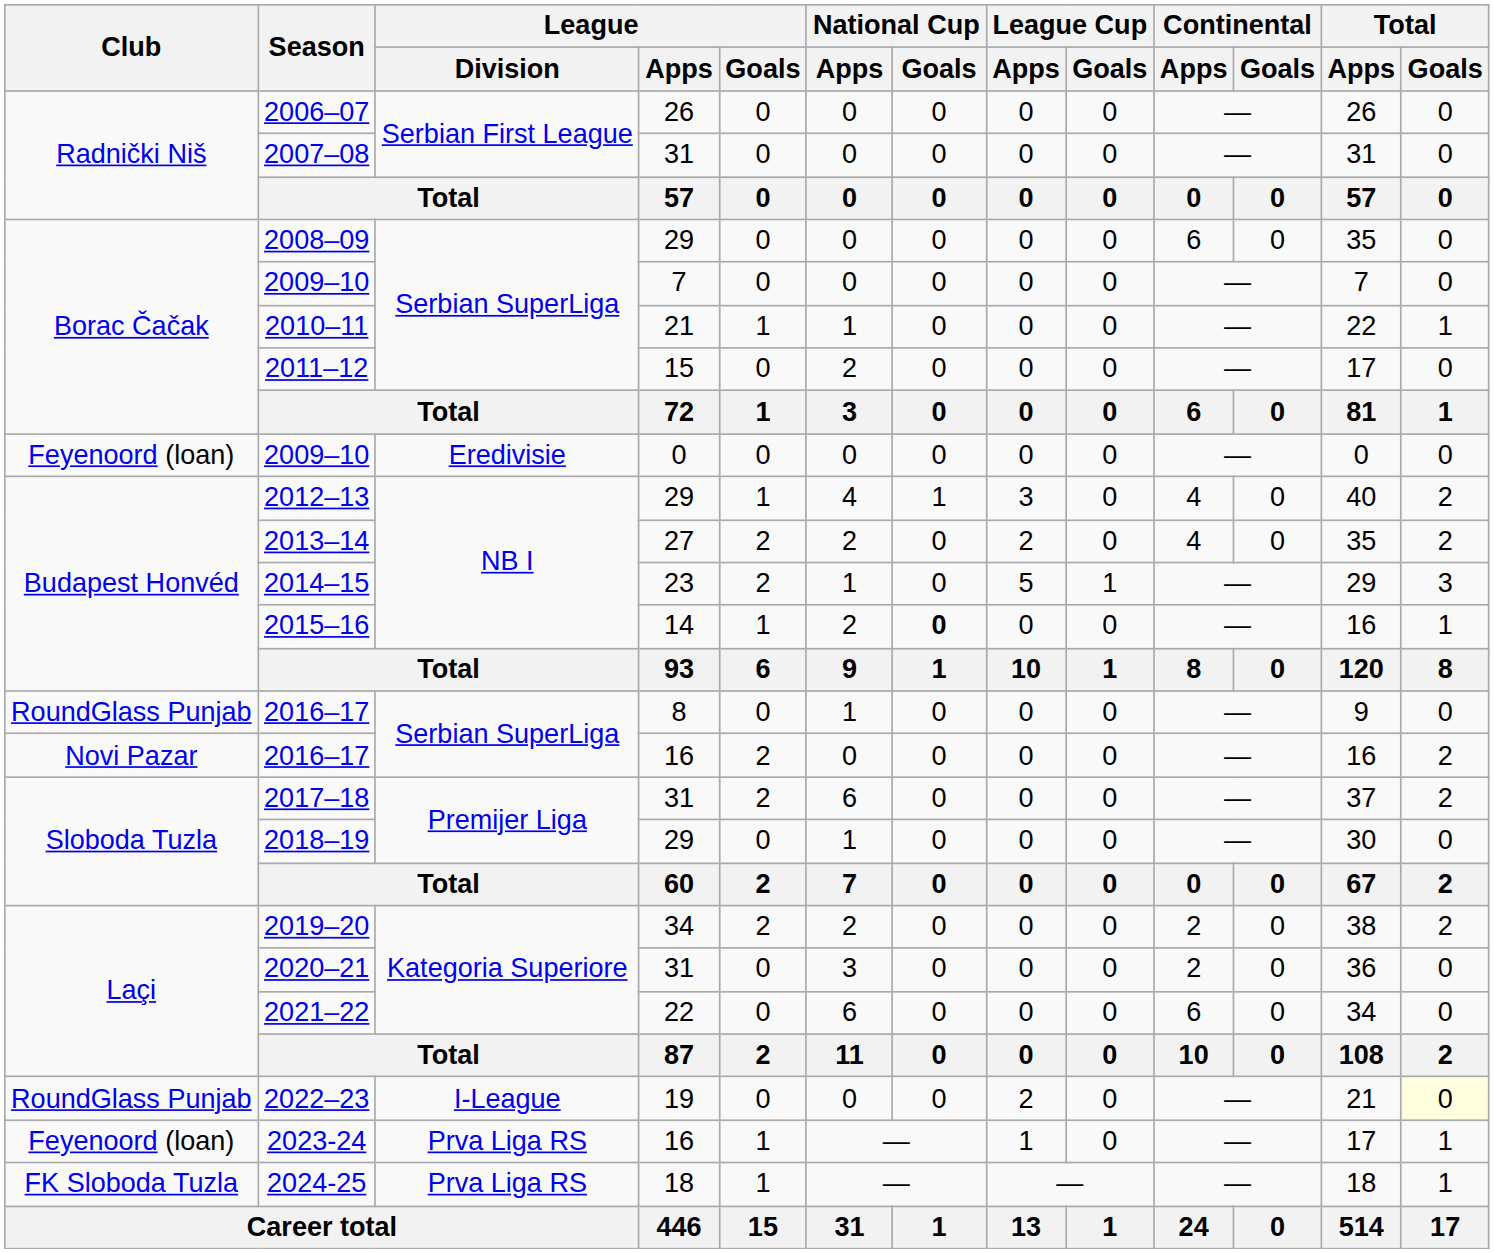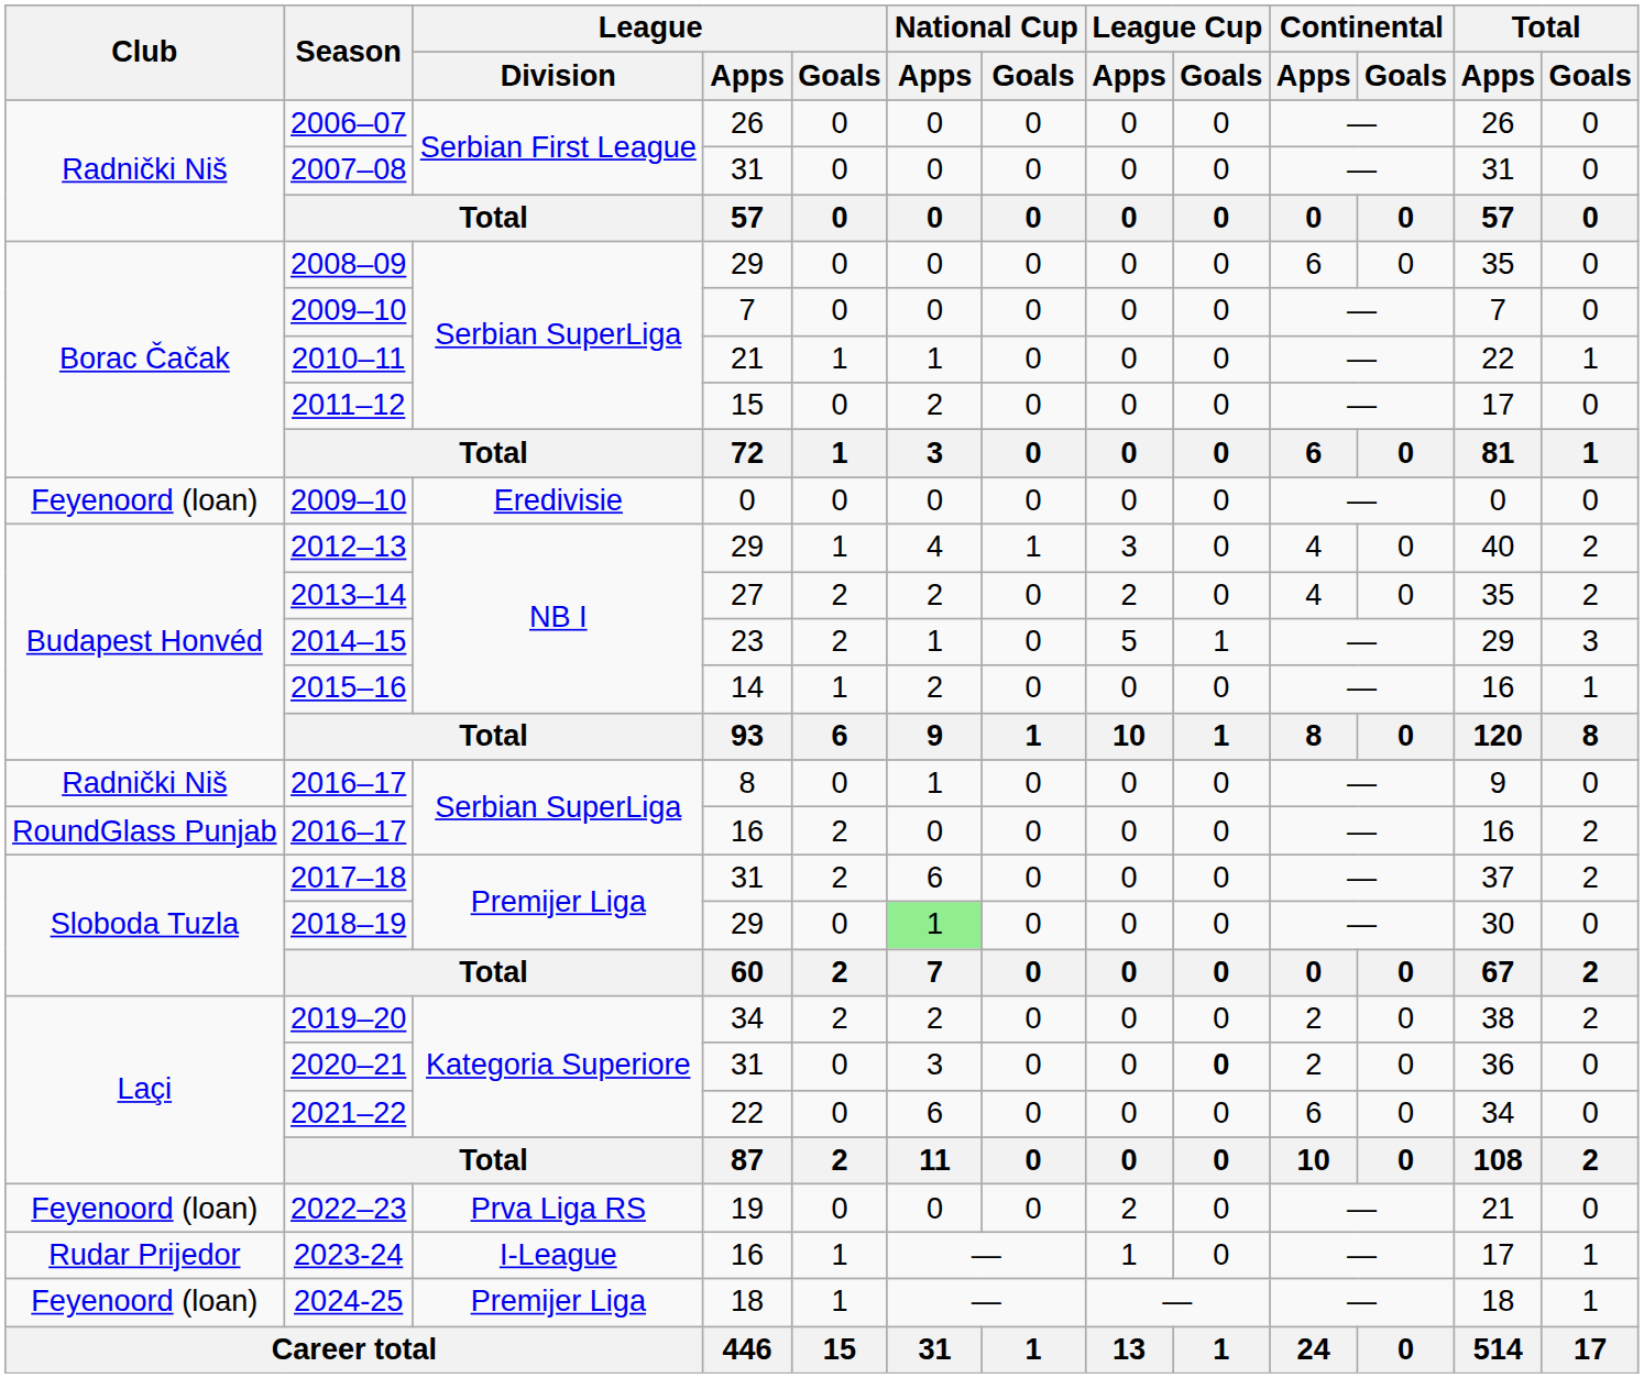 <table class="wikitable" style="text-align: center;">
 <tr>
 <th rowspan="2">Club</th>
 <th rowspan="2">Season</th>
 <th colspan="3">League</th>
 <th colspan="2">National Cup</th>
 <th colspan="2">League Cup</th>
 <th colspan="2">Continental</th>
 <th colspan="2">Total</th>
 </tr>
 <tr>
 <th>Division</th>
 <th>Apps</th>
 <th>Goals</th>
 <th>Apps</th>
 <th>Goals</th>
 <th>Apps</th>
 <th>Goals</th>
 <th>Apps</th>
 <th>Goals</th>
 <th>Apps</th>
 <th>Goals</th>
 </tr>
 <tr>
 <td rowspan="3"><a href='#'>Radnički Niš</a></td>
 <td><a href='#'>2006–07</a></td>
 <td rowspan="2"><a href='#'>Serbian First League</a></td>
 <td>26</td>
 <td>0</td>
 <td>0</td>
 <td>0</td>
 <td>0</td>
 <td>0</td>
 <td colspan="2">—</td>
 <td>26</td>
 <td>0</td>
 </tr>
 <tr>
 <td><a href='#'>2007–08</a></td>
 <td>31</td>
 <td>0</td>
 <td>0</td>
 <td>0</td>
 <td>0</td>
 <td>0</td>
 <td colspan="2">—</td>
 <td>31</td>
 <td>0</td>
 </tr>
 <tr>
 <th colspan="2">Total</th>
 <th>57</th>
 <th>0</th>
 <th>0</th>
 <th>0</th>
 <th>0</th>
 <th>0</th>
 <th>0</th>
 <th>0</th>
 <th>57</th>
 <th>0</th>
 </tr>
 <tr>
 <td rowspan="5"><a href='#'>Borac Čačak</a></td>
 <td><a href='#'>2008–09</a></td>
 <td rowspan="4"><a href='#'>Serbian SuperLiga</a></td>
 <td>29</td>
 <td>0</td>
 <td>0</td>
 <td>0</td>
 <td>0</td>
 <td>0</td>
 <td>6</td>
 <td>0</td>
 <td>35</td>
 <td>0</td>
 </tr>
 <tr>
 <td><a href='#'>2009–10</a></td>
 <td>7</td>
 <td>0</td>
 <td>0</td>
 <td>0</td>
 <td>0</td>
 <td>0</td>
 <td colspan="2">—</td>
 <td>7</td>
 <td>0</td>
 </tr>
 <tr>
 <td><a href='#'>2010–11</a></td>
 <td>21</td>
 <td>1</td>
 <td>1</td>
 <td>0</td>
 <td>0</td>
 <td>0</td>
 <td colspan="2">—</td>
 <td>22</td>
 <td>1</td>
 </tr>
 <tr>
 <td><a href='#'>2011–12</a></td>
 <td>15</td>
 <td>0</td>
 <td>2</td>
 <td>0</td>
 <td>0</td>
 <td>0</td>
 <td colspan="2">—</td>
 <td>17</td>
 <td>0</td>
 </tr>
 <tr>
 <th colspan="2">Total</th>
 <th>72</th>
 <th>1</th>
 <th>3</th>
 <th>0</th>
 <th>0</th>
 <th>0</th>
 <th>6</th>
 <th>0</th>
 <th>81</th>
 <th>1</th>
 </tr>
 <tr>
 <td rowspan="1"><a href='#'>Feyenoord</a> (loan)</td>
 <td><a href='#'>2009–10</a></td>
 <td rowspan="1"><a href='#'>Eredivisie</a></td>
 <td>0</td>
 <td>0</td>
 <td>0</td>
 <td>0</td>
 <td>0</td>
 <td>0</td>
 <td colspan="2">—</td>
 <td>0</td>
 <td>0</td>
 </tr>
 <tr>
 <td rowspan="5"><a href='#'>Budapest Honvéd</a></td>
 <td><a href='#'>2012–13</a></td>
 <td rowspan="4"><a href='#'>NB I</a></td>
 <td>29</td>
 <td>1</td>
 <td>4</td>
 <td>1</td>
 <td>3</td>
 <td>0</td>
 <td>4</td>
 <td>0</td>
 <td>40</td>
 <td>2</td>
 </tr>
 <tr>
 <td><a href='#'>2013–14</a></td>
 <td>27</td>
 <td>2</td>
 <td>2</td>
 <td>0</td>
 <td>2</td>
 <td>0</td>
 <td>4</td>
 <td>0</td>
 <td>35</td>
 <td>2</td>
 </tr>
 <tr>
 <td><a href='#'>2014–15</a></td>
 <td>23</td>
 <td>2</td>
 <td>1</td>
 <td>0</td>
 <td>5</td>
 <td>1</td>
 <td colspan="2">—</td>
 <td>29</td>
 <td>3</td>
 </tr>
 <tr>
 <td><a href='#'>2015–16</a></td>
 <td>14</td>
 <td>1</td>
 <td>2</td>
-<td><strong>0</strong></td>
+<td>0</td>
 <td>0</td>
 <td>0</td>
 <td colspan="2">—</td>
 <td>16</td>
 <td>1</td>
 </tr>
 <tr>
 <th colspan="2">Total</th>
 <th>93</th>
 <th>6</th>
 <th>9</th>
 <th>1</th>
 <th>10</th>
 <th>1</th>
 <th>8</th>
 <th>0</th>
 <th>120</th>
 <th>8</th>
 </tr>
 <tr>
-<td rowspan="1"><a href='#'>RoundGlass Punjab</a></td>
+<td rowspan="1"><a href='#'>Radnički Niš</a></td>
 <td><a href='#'>2016–17</a></td>
 <td rowspan="2"><a href='#'>Serbian SuperLiga</a></td>
 <td>8</td>
 <td>0</td>
 <td>1</td>
 <td>0</td>
 <td>0</td>
 <td>0</td>
 <td colspan="2">—</td>
 <td>9</td>
 <td>0</td>
 </tr>
 <tr>
-<td rowspan="1"><a href='#'>Novi Pazar</a></td>
+<td rowspan="1"><a href='#'>RoundGlass Punjab</a></td>
 <td><a href='#'>2016–17</a></td>
 <td>16</td>
 <td>2</td>
 <td>0</td>
 <td>0</td>
 <td>0</td>
 <td>0</td>
 <td colspan="2">—</td>
 <td>16</td>
 <td>2</td>
 </tr>
 <tr>
 <td rowspan="3"><a href='#'>Sloboda Tuzla</a></td>
 <td><a href='#'>2017–18</a></td>
 <td rowspan="2"><a href='#'>Premijer Liga</a></td>
 <td>31</td>
 <td>2</td>
 <td>6</td>
 <td>0</td>
 <td>0</td>
 <td>0</td>
 <td colspan="2">—</td>
 <td>37</td>
 <td>2</td>
 </tr>
 <tr>
 <td><a href='#'>2018–19</a></td>
 <td>29</td>
 <td>0</td>
-<td>1</td>
+<td style="background: lightgreen;">1</td>
 <td>0</td>
 <td>0</td>
 <td>0</td>
 <td colspan="2">—</td>
 <td>30</td>
 <td>0</td>
 </tr>
 <tr>
 <th colspan="2">Total</th>
 <th>60</th>
 <th>2</th>
 <th>7</th>
 <th>0</th>
 <th>0</th>
 <th>0</th>
 <th>0</th>
 <th>0</th>
 <th>67</th>
 <th>2</th>
 </tr>
 <tr>
 <td rowspan="4"><a href='#'>Laçi</a></td>
 <td><a href='#'>2019–20</a></td>
 <td rowspan="3"><a href='#'>Kategoria Superiore</a></td>
 <td>34</td>
 <td>2</td>
 <td>2</td>
 <td>0</td>
 <td>0</td>
 <td>0</td>
 <td>2</td>
 <td>0</td>
 <td>38</td>
 <td>2</td>
 </tr>
 <tr>
 <td><a href='#'>2020–21</a></td>
 <td>31</td>
 <td>0</td>
 <td>3</td>
 <td>0</td>
 <td>0</td>
-<td>0</td>
+<td><strong>0</strong></td>
 <td>2</td>
 <td>0</td>
 <td>36</td>
 <td>0</td>
 </tr>
 <tr>
 <td><a href='#'>2021–22</a></td>
 <td>22</td>
 <td>0</td>
 <td>6</td>
 <td>0</td>
 <td>0</td>
 <td>0</td>
 <td>6</td>
 <td>0</td>
 <td>34</td>
 <td>0</td>
 </tr>
 <tr>
 <th colspan="2">Total</th>
 <th>87</th>
 <th>2</th>
 <th>11</th>
 <th>0</th>
 <th>0</th>
 <th>0</th>
 <th>10</th>
 <th>0</th>
 <th>108</th>
 <th>2</th>
 </tr>
 <tr>
-<td rowspan="1"><a href='#'>RoundGlass Punjab</a></td>
+<td rowspan="1"><a href='#'>Feyenoord</a> (loan)</td>
 <td><a href='#'>2022–23</a></td>
-<td rowspan="1"><a href='#'>I-League</a></td>
+<td><a href='#'>Prva Liga RS</a></td>
 <td>19</td>
 <td>0</td>
 <td>0</td>
 <td>0</td>
 <td>2</td>
 <td>0</td>
 <td colspan="2">—</td>
 <td>21</td>
-<td style="background: lightyellow;">0</td>
+<td>0</td>
 </tr>
 <tr>
-<td rowspan="1"><a href='#'>Feyenoord</a> (loan)</td>
+<td><a href='#'>Rudar Prijedor</a></td>
 <td><a href='#'>2023-24</a></td>
-<td><a href='#'>Prva Liga RS</a></td>
+<td rowspan="1"><a href='#'>I-League</a></td>
 <td>16</td>
 <td>1</td>
 <td colspan="2">—</td>
 <td>1</td>
 <td>0</td>
 <td colspan="2">—</td>
 <td>17</td>
 <td>1</td>
 </tr>
 <tr>
-<td><a href='#'>FK Sloboda Tuzla</a></td>
+<td rowspan="1"><a href='#'>Feyenoord</a> (loan)</td>
 <td><a href='#'>2024-25</a></td>
-<td><a href='#'>Prva Liga RS</a></td>
+<td><a href='#'>Premijer Liga</a></td>
 <td>18</td>
 <td>1</td>
 <td colspan="2">—</td>
 <td colspan="2">—</td>
 <td colspan="2">—</td>
 <td>18</td>
 <td>1</td>
 </tr>
 <tr>
 <th colspan="3">Career total</th>
 <th>446</th>
 <th>15</th>
 <th>31</th>
 <th>1</th>
 <th>13</th>
 <th>1</th>
 <th>24</th>
 <th>0</th>
 <th>514</th>
 <th>17</th>
 </tr>
 </table>
